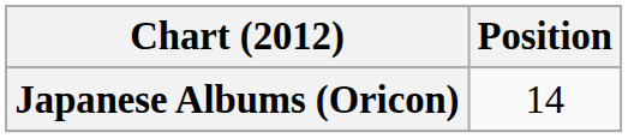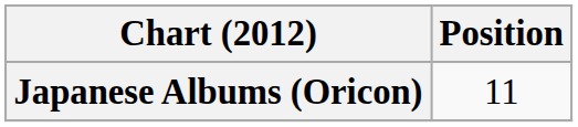 <table class="wikitable plainrowheaders">
 <tr>
 <th>Chart (2012)</th>
 <th>Position</th>
 </tr>
 <tr>
 <th scope="row">Japanese Albums (Oricon)</th>
-<td style="text-align:center;">14</td>
+<td style="text-align:center;">11</td>
 </tr>
 <tr>
 </tr>
 </table>
